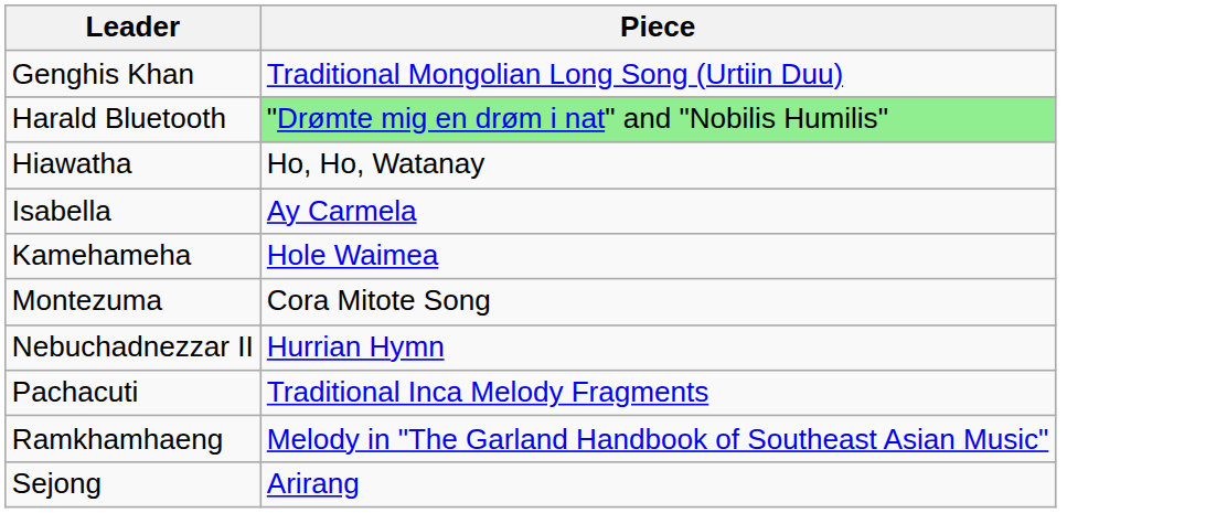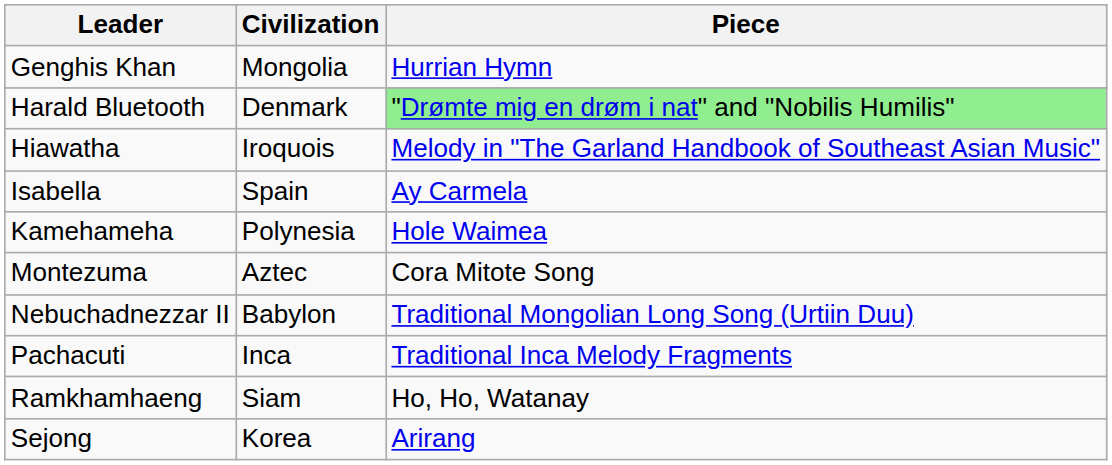 <table class="wikitable sortable">
 <tr>
 <th>Leader</th>
+<th>Civilization</th>
 <th>Piece</th>
 </tr>
 <tr>
 <td>Genghis Khan</td>
-<td><a href='#'>Traditional Mongolian Long Song (Urtiin Duu)</a></td>
+<td>Mongolia</td>
+<td><a href='#'>Hurrian Hymn</a></td>
 </tr>
 <tr>
 <td>Harald Bluetooth</td>
+<td>Denmark</td>
 <td style="background: lightgreen;">"<a href='#'>Drømte mig en drøm i nat</a>" and "Nobilis Humilis"</td>
 </tr>
 <tr>
 <td>Hiawatha</td>
-<td>Ho, Ho, Watanay</td>
+<td>Iroquois</td>
+<td><a href='#'>Melody in "The Garland Handbook of Southeast Asian Music"</a></td>
 </tr>
 <tr>
 <td>Isabella</td>
+<td>Spain</td>
 <td><a href='#'>Ay Carmela</a></td>
 </tr>
 <tr>
 <td>Kamehameha</td>
+<td>Polynesia</td>
 <td><a href='#'>Hole Waimea</a></td>
 </tr>
 <tr>
 <td>Montezuma</td>
+<td>Aztec</td>
 <td>Cora Mitote Song</td>
 </tr>
 <tr>
 <td>Nebuchadnezzar II</td>
-<td><a href='#'>Hurrian Hymn</a></td>
+<td>Babylon</td>
+<td><a href='#'>Traditional Mongolian Long Song (Urtiin Duu)</a></td>
 </tr>
 <tr>
 <td>Pachacuti</td>
+<td>Inca</td>
 <td><a href='#'>Traditional Inca Melody Fragments</a></td>
 </tr>
 <tr>
 <td>Ramkhamhaeng</td>
-<td><a href='#'>Melody in "The Garland Handbook of Southeast Asian Music"</a></td>
+<td>Siam</td>
+<td>Ho, Ho, Watanay</td>
 </tr>
 <tr>
 <td>Sejong</td>
+<td>Korea</td>
 <td><a href='#'>Arirang</a></td>
 </tr>
 </table>
